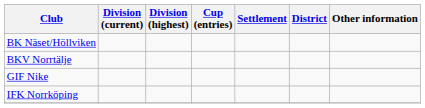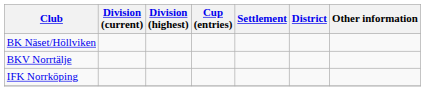 <table class="wikitable" style="text-align:left">
 <tr>
 <th style= width="180px"><a href='#'>Club</a></th>
 <th style= width="80px"><a href='#'>Division</a><br> (current)</th>
 <th style= width="80px"><a href='#'>Division</a><br> (highest)</th>
 <th style= width="60px"><a href='#'>Cup</a><br> (entries)</th>
 <th style= width="110px"><a href='#'>Settlement</a></th>
 <th style= width="110px"><a href='#'>District</a></th>
 <th style= width="230px">Other information</th>
 </tr>
 <tr>
 <td><a href='#'>BK Näset/Höllviken</a></td>
 <td></td>
 <td></td>
 <td></td>
 <td></td>
 <td></td>
 <td></td>
 </tr>
 <tr>
 <td><a href='#'>BKV Norrtälje</a></td>
 <td></td>
 <td></td>
 <td></td>
 <td></td>
 <td></td>
 <td></td>
 </tr>
 <tr>
-<td><a href='#'>GIF Nike</a></td>
-<td></td>
-<td></td>
-<td></td>
-<td></td>
-<td></td>
-<td></td>
-</tr>
-<tr>
 <td><a href='#'>IFK Norrköping</a></td>
 <td></td>
 <td></td>
 <td></td>
 <td></td>
 <td></td>
 <td></td>
 </tr>
 <tr>
 </tr>
 </table>
